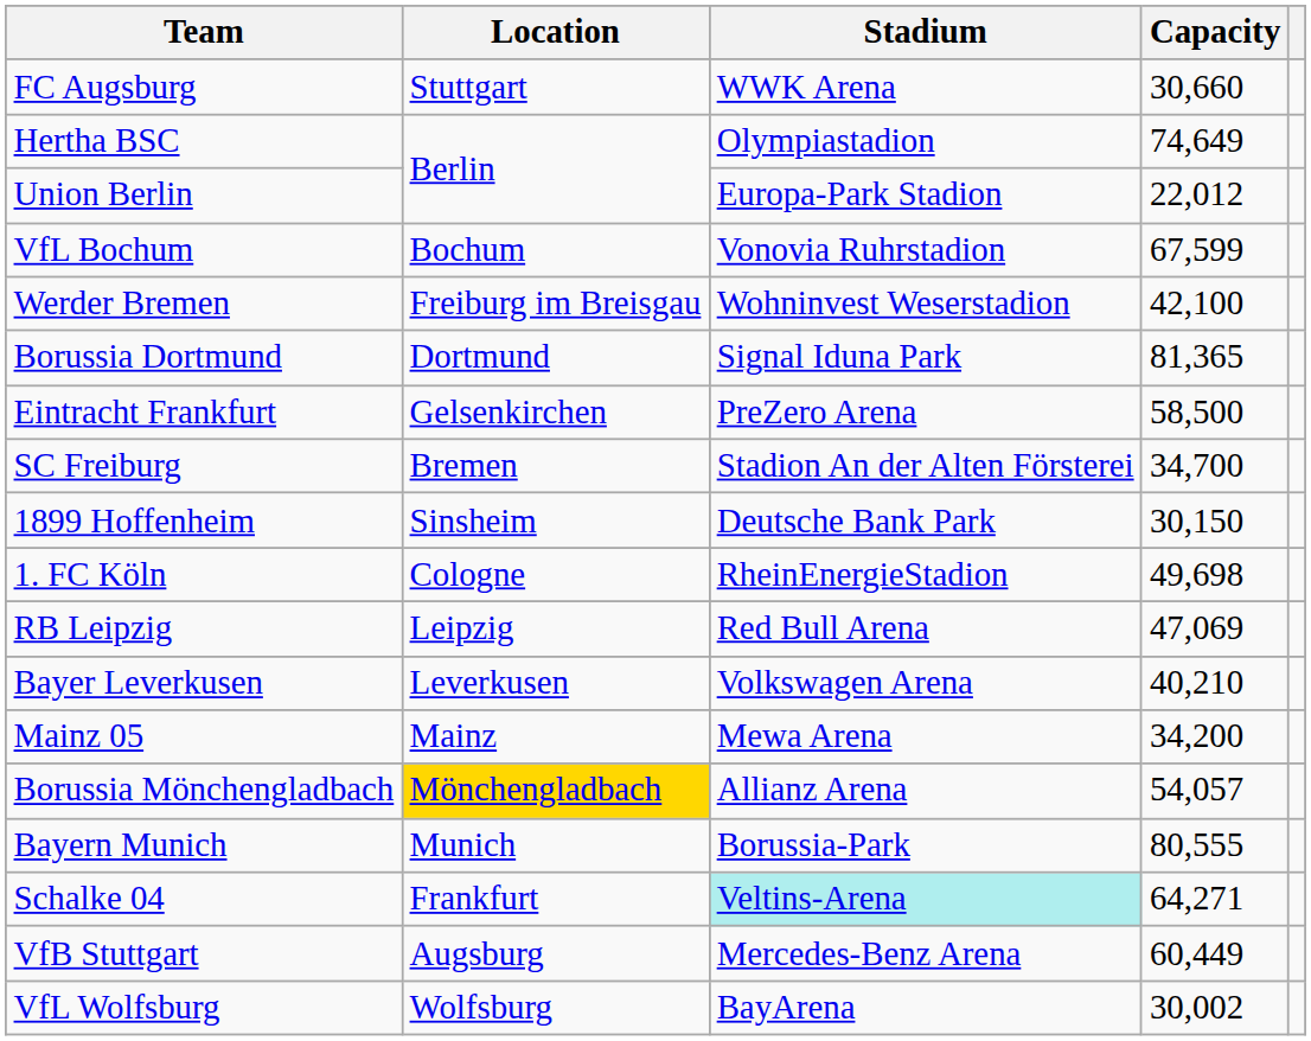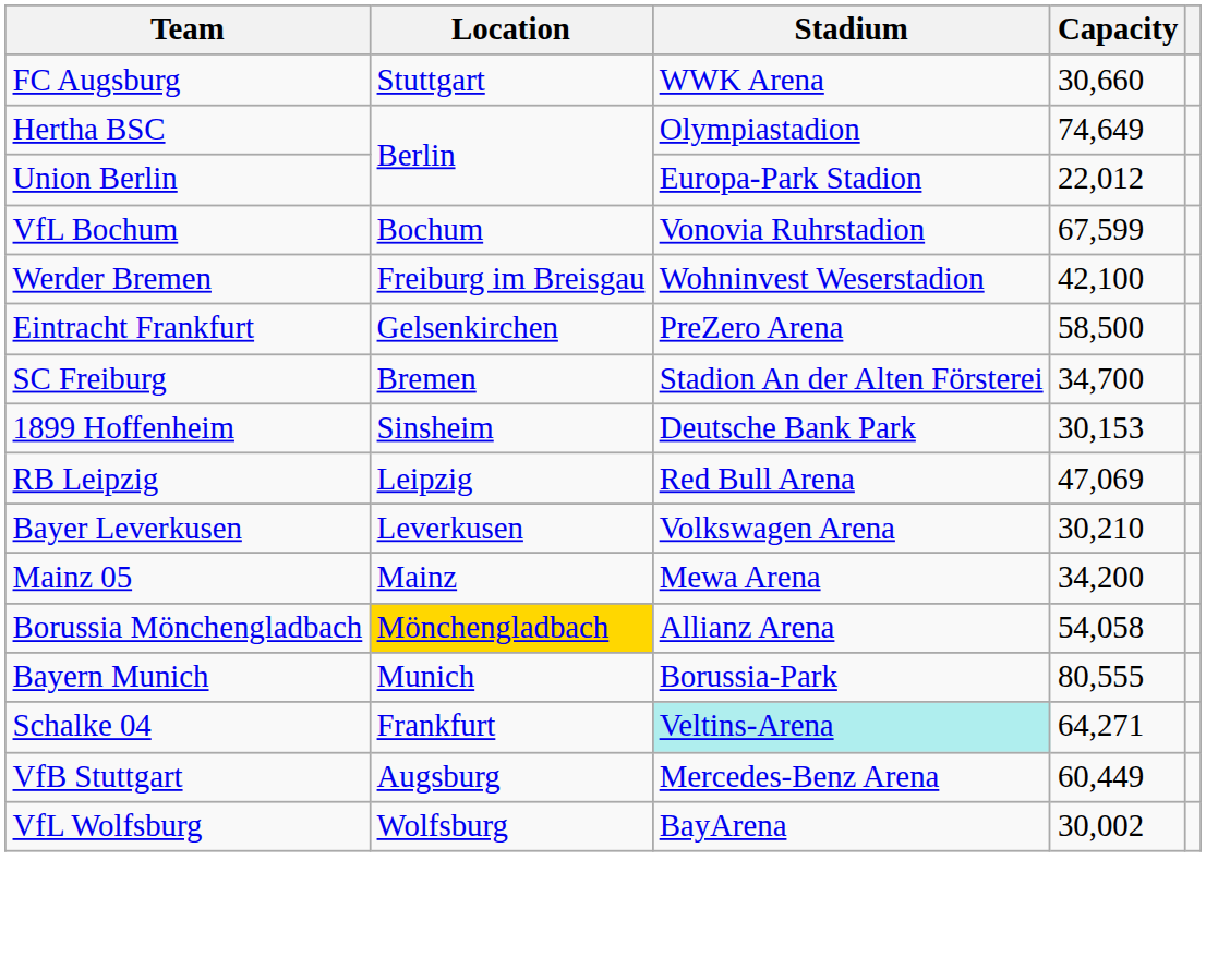 <table class="wikitable sortable" style="text-align:left;">
 <tr>
 <th>Team</th>
 <th>Location</th>
 <th>Stadium</th>
 <th>Capacity</th>
 <th class="unsortable"></th>
 </tr>
 <tr>
 <td data-sort-value="Augsburg"><a href='#'>FC Augsburg</a></td>
 <td><a href='#'>Stuttgart</a></td>
 <td><a href='#'>WWK Arena</a></td>
 <td>30,660</td>
 <td style="text-align:center"></td>
 </tr>
 <tr>
 <td data-sort-value="Berlin, Hertha"><a href='#'>Hertha BSC</a></td>
 <td rowspan="2"><a href='#'>Berlin</a></td>
 <td><a href='#'>Olympiastadion</a></td>
 <td>74,649</td>
 <td style="text-align:center"></td>
 </tr>
 <tr>
 <td data-sort-value="Berlin, Union"><a href='#'>Union Berlin</a></td>
 <td><a href='#'>Europa-Park Stadion</a></td>
 <td>22,012</td>
 <td style="text-align:center"></td>
 </tr>
 <tr>
 <td data-sort-value="Bochum"><a href='#'>VfL Bochum</a></td>
 <td><a href='#'>Bochum</a></td>
 <td><a href='#'>Vonovia Ruhrstadion</a></td>
 <td>67,599</td>
 <td style="text-align:center"></td>
 </tr>
 <tr>
 <td data-sort-value="Bremen"><a href='#'>Werder Bremen</a></td>
 <td><a href='#'>Freiburg im Breisgau</a></td>
 <td><a href='#'>Wohninvest Weserstadion</a></td>
 <td>42,100</td>
 <td style="text-align:center"></td>
 </tr>
 <tr>
-<td data-sort-value="Dortmund"><a href='#'>Borussia Dortmund</a></td>
-<td><a href='#'>Dortmund</a></td>
-<td><a href='#'>Signal Iduna Park</a></td>
-<td>81,365</td>
-<td style="text-align:center"></td>
-</tr>
-<tr>
 <td data-sort-value="Frankfurt"><a href='#'>Eintracht Frankfurt</a></td>
 <td><a href='#'>Gelsenkirchen</a></td>
 <td><a href='#'>PreZero Arena</a></td>
 <td>58,500</td>
 <td style="text-align:center"></td>
 </tr>
 <tr>
 <td data-sort-value="Freiburg"><a href='#'>SC Freiburg</a></td>
 <td><a href='#'>Bremen</a></td>
 <td><a href='#'>Stadion An der Alten Försterei</a></td>
 <td>34,700</td>
 <td style="text-align:center"></td>
 </tr>
 <tr>
 <td data-sort-value="Hoffenheim"><a href='#'>1899 Hoffenheim</a></td>
 <td><a href='#'>Sinsheim</a></td>
 <td><a href='#'>Deutsche Bank Park</a></td>
-<td>30,150</td>
-<td style="text-align:center"></td>
-</tr>
-<tr>
-<td data-sort-value="Koln"><a href='#'>1. FC Köln</a></td>
-<td><a href='#'>Cologne</a></td>
-<td><a href='#'>RheinEnergieStadion</a></td>
-<td>49,698</td>
+<td>30,153</td>
 <td style="text-align:center"></td>
 </tr>
 <tr>
 <td data-sort-value="Leipzig"><a href='#'>RB Leipzig</a></td>
 <td><a href='#'>Leipzig</a></td>
 <td><a href='#'>Red Bull Arena</a></td>
 <td>47,069</td>
 <td style="text-align:center"></td>
 </tr>
 <tr>
 <td data-sort-value="Leverkusen"><a href='#'>Bayer Leverkusen</a></td>
 <td><a href='#'>Leverkusen</a></td>
 <td><a href='#'>Volkswagen Arena</a></td>
-<td>40,210</td>
+<td>30,210</td>
 <td style="text-align:center"></td>
 </tr>
 <tr>
 <td data-sort-value="Mainz"><a href='#'>Mainz 05</a></td>
 <td><a href='#'>Mainz</a></td>
 <td><a href='#'>Mewa Arena</a></td>
 <td>34,200</td>
 <td style="text-align:center"></td>
 </tr>
 <tr>
 <td data-sort-value="Monchengladbach"><a href='#'>Borussia Mönchengladbach</a></td>
 <td style="background: gold;"><a href='#'>Mönchengladbach</a></td>
 <td><a href='#'>Allianz Arena</a></td>
-<td>54,057</td>
+<td>54,058</td>
 <td style="text-align:center"></td>
 </tr>
 <tr>
 <td data-sort-value="Munich"><a href='#'>Bayern Munich</a></td>
 <td><a href='#'>Munich</a></td>
 <td><a href='#'>Borussia-Park</a></td>
 <td>80,555</td>
 <td style="text-align:center"></td>
 </tr>
 <tr>
 <td data-sort-value="Schalke"><a href='#'>Schalke 04</a></td>
 <td><a href='#'>Frankfurt</a></td>
 <td style="background: paleturquoise;"><a href='#'>Veltins-Arena</a></td>
 <td>64,271</td>
 <td style="text-align:center"></td>
 </tr>
 <tr>
 <td data-sort-value="Stuttgart"><a href='#'>VfB Stuttgart</a></td>
 <td><a href='#'>Augsburg</a></td>
 <td><a href='#'>Mercedes-Benz Arena</a></td>
 <td>60,449</td>
 <td style="text-align:center"></td>
 </tr>
 <tr>
 <td data-sort-value="Wolfsburg"><a href='#'>VfL Wolfsburg</a></td>
 <td><a href='#'>Wolfsburg</a></td>
 <td><a href='#'>BayArena</a></td>
 <td>30,002</td>
 <td style="text-align:center"></td>
 </tr>
 </table>
